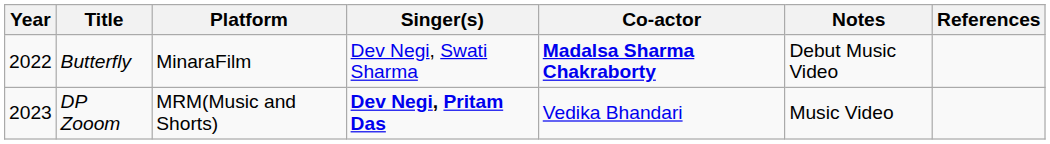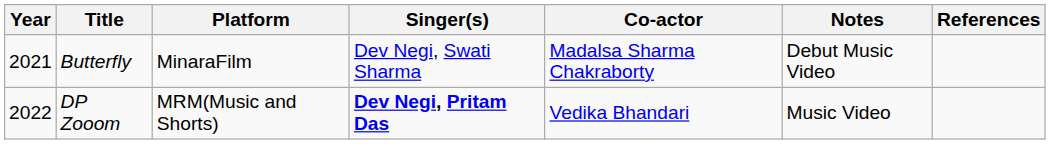 <table class="wikitable sortable">
 <tr>
 <th>Year</th>
 <th>Title</th>
 <th>Platform</th>
 <th>Singer(s)</th>
 <th>Co-actor</th>
 <th>Notes</th>
 <th>References</th>
 </tr>
 <tr>
-<td scope ="row" rowspan = 1>2022</td>
+<td scope ="row" rowspan = 1>2021</td>
 <td><em>Butterfly</em></td>
 <td>MinaraFilm</td>
 <td><a href='#'>Dev Negi</a>, <a href='#'>Swati Sharma</a></td>
-<td><strong><a href='#'>Madalsa Sharma Chakraborty</a></strong></td>
+<td><a href='#'>Madalsa Sharma Chakraborty</a></td>
 <td>Debut Music Video</td>
 <td></td>
 </tr>
 <tr>
-<td scope ="row" rowspan = 1>2023</td>
+<td scope ="row" rowspan = 1>2022</td>
 <td><em>DP Zooom</em></td>
 <td>MRM(Music and Shorts)</td>
 <td><strong><a href='#'>Dev Negi</a>, <a href='#'>Pritam Das</a></strong></td>
 <td><a href='#'>Vedika Bhandari</a></td>
 <td>Music Video</td>
 </tr>
 </table>
